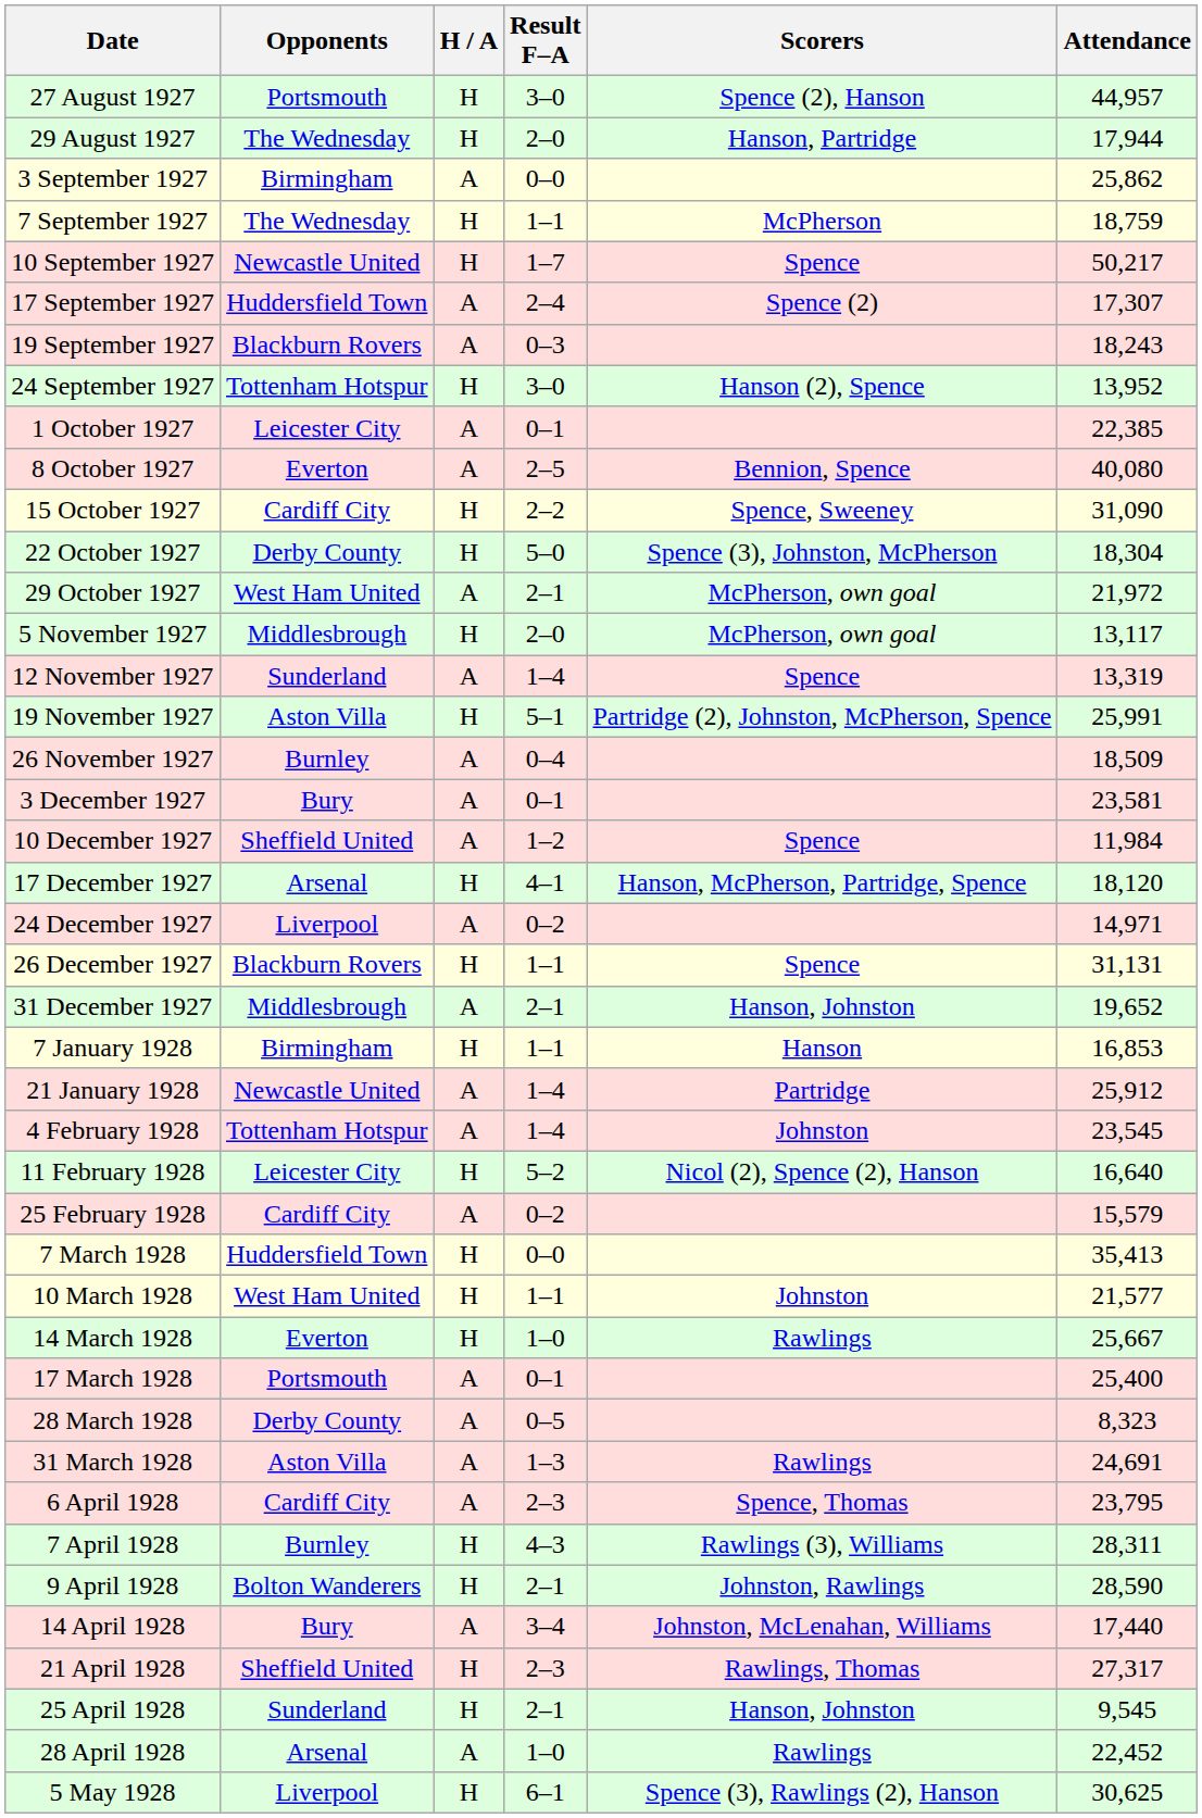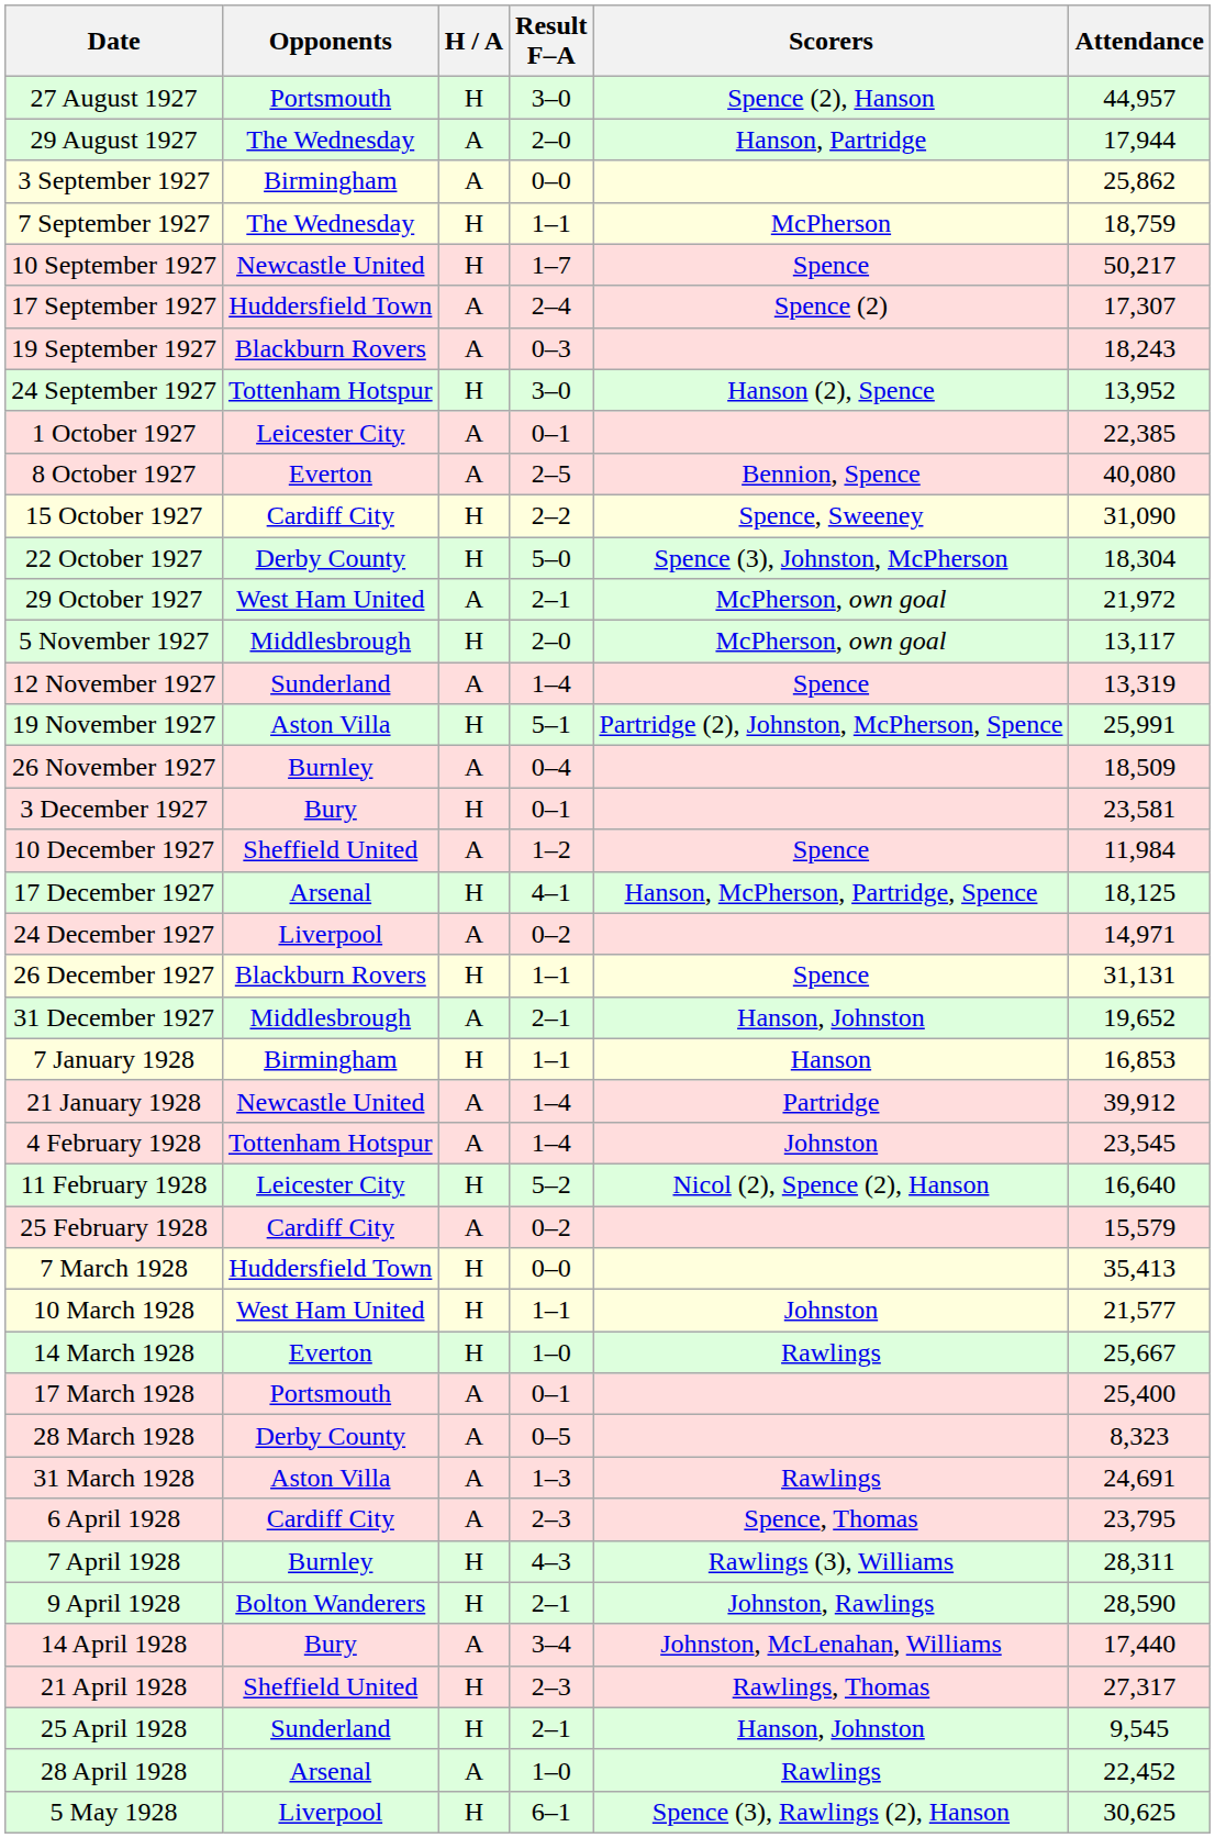 <table class="wikitable" style="text-align:center">
 <tr>
 <th>Date</th>
 <th>Opponents</th>
 <th>H / A</th>
 <th>Result<br>F–A</th>
 <th>Scorers</th>
 <th>Attendance</th>
 </tr>
 <tr bgcolor="#ddffdd">
 <td>27 August 1927</td>
 <td><a href='#'>Portsmouth</a></td>
 <td>H</td>
 <td>3–0</td>
 <td><a href='#'>Spence</a> (2), <a href='#'>Hanson</a></td>
 <td>44,957</td>
 </tr>
 <tr bgcolor="#ddffdd">
 <td>29 August 1927</td>
 <td><a href='#'>The Wednesday</a></td>
-<td>H</td>
+<td>A</td>
 <td>2–0</td>
 <td><a href='#'>Hanson</a>, <a href='#'>Partridge</a></td>
 <td>17,944</td>
 </tr>
 <tr bgcolor="#ffffdd">
 <td>3 September 1927</td>
 <td><a href='#'>Birmingham</a></td>
 <td>A</td>
 <td>0–0</td>
 <td></td>
 <td>25,862</td>
 </tr>
 <tr bgcolor="#ffffdd">
 <td>7 September 1927</td>
 <td><a href='#'>The Wednesday</a></td>
 <td>H</td>
 <td>1–1</td>
 <td><a href='#'>McPherson</a></td>
 <td>18,759</td>
 </tr>
 <tr bgcolor="#ffdddd">
 <td>10 September 1927</td>
 <td><a href='#'>Newcastle United</a></td>
 <td>H</td>
 <td>1–7</td>
 <td><a href='#'>Spence</a></td>
 <td>50,217</td>
 </tr>
 <tr bgcolor="#ffdddd">
 <td>17 September 1927</td>
 <td><a href='#'>Huddersfield Town</a></td>
 <td>A</td>
 <td>2–4</td>
 <td><a href='#'>Spence</a> (2)</td>
 <td>17,307</td>
 </tr>
 <tr bgcolor="#ffdddd">
 <td>19 September 1927</td>
 <td><a href='#'>Blackburn Rovers</a></td>
 <td>A</td>
 <td>0–3</td>
 <td></td>
 <td>18,243</td>
 </tr>
 <tr bgcolor="#ddffdd">
 <td>24 September 1927</td>
 <td><a href='#'>Tottenham Hotspur</a></td>
 <td>H</td>
 <td>3–0</td>
 <td><a href='#'>Hanson</a> (2), <a href='#'>Spence</a></td>
 <td>13,952</td>
 </tr>
 <tr bgcolor="#ffdddd">
 <td>1 October 1927</td>
 <td><a href='#'>Leicester City</a></td>
 <td>A</td>
 <td>0–1</td>
 <td></td>
 <td>22,385</td>
 </tr>
 <tr bgcolor="#ffdddd">
 <td>8 October 1927</td>
 <td><a href='#'>Everton</a></td>
 <td>A</td>
 <td>2–5</td>
 <td><a href='#'>Bennion</a>, <a href='#'>Spence</a></td>
 <td>40,080</td>
 </tr>
 <tr bgcolor="#ffffdd">
 <td>15 October 1927</td>
 <td><a href='#'>Cardiff City</a></td>
 <td>H</td>
 <td>2–2</td>
 <td><a href='#'>Spence</a>, <a href='#'>Sweeney</a></td>
 <td>31,090</td>
 </tr>
 <tr bgcolor="#ddffdd">
 <td>22 October 1927</td>
 <td><a href='#'>Derby County</a></td>
 <td>H</td>
 <td>5–0</td>
 <td><a href='#'>Spence</a> (3), <a href='#'>Johnston</a>, <a href='#'>McPherson</a></td>
 <td>18,304</td>
 </tr>
 <tr bgcolor="#ddffdd">
 <td>29 October 1927</td>
 <td><a href='#'>West Ham United</a></td>
 <td>A</td>
 <td>2–1</td>
 <td><a href='#'>McPherson</a>, <em>own goal</em></td>
 <td>21,972</td>
 </tr>
 <tr bgcolor="#ddffdd">
 <td>5 November 1927</td>
 <td><a href='#'>Middlesbrough</a></td>
 <td>H</td>
 <td>2–0</td>
 <td><a href='#'>McPherson</a>, <em>own goal</em></td>
 <td>13,117</td>
 </tr>
 <tr bgcolor="#ffdddd">
 <td>12 November 1927</td>
 <td><a href='#'>Sunderland</a></td>
 <td>A</td>
 <td>1–4</td>
 <td><a href='#'>Spence</a></td>
 <td>13,319</td>
 </tr>
 <tr bgcolor="#ddffdd">
 <td>19 November 1927</td>
 <td><a href='#'>Aston Villa</a></td>
 <td>H</td>
 <td>5–1</td>
 <td><a href='#'>Partridge</a> (2), <a href='#'>Johnston</a>, <a href='#'>McPherson</a>, <a href='#'>Spence</a></td>
 <td>25,991</td>
 </tr>
 <tr bgcolor="#ffdddd">
 <td>26 November 1927</td>
 <td><a href='#'>Burnley</a></td>
 <td>A</td>
 <td>0–4</td>
 <td></td>
 <td>18,509</td>
 </tr>
 <tr bgcolor="#ffdddd">
 <td>3 December 1927</td>
 <td><a href='#'>Bury</a></td>
-<td>A</td>
+<td>H</td>
 <td>0–1</td>
 <td></td>
 <td>23,581</td>
 </tr>
 <tr bgcolor="#ffdddd">
 <td>10 December 1927</td>
 <td><a href='#'>Sheffield United</a></td>
 <td>A</td>
 <td>1–2</td>
 <td><a href='#'>Spence</a></td>
 <td>11,984</td>
 </tr>
 <tr bgcolor="#ddffdd">
 <td>17 December 1927</td>
 <td><a href='#'>Arsenal</a></td>
 <td>H</td>
 <td>4–1</td>
 <td><a href='#'>Hanson</a>, <a href='#'>McPherson</a>, <a href='#'>Partridge</a>, <a href='#'>Spence</a></td>
-<td>18,120</td>
+<td>18,125</td>
 </tr>
 <tr bgcolor="#ffdddd">
 <td>24 December 1927</td>
 <td><a href='#'>Liverpool</a></td>
 <td>A</td>
 <td>0–2</td>
 <td></td>
 <td>14,971</td>
 </tr>
 <tr bgcolor="#ffffdd">
 <td>26 December 1927</td>
 <td><a href='#'>Blackburn Rovers</a></td>
 <td>H</td>
 <td>1–1</td>
 <td><a href='#'>Spence</a></td>
 <td>31,131</td>
 </tr>
 <tr bgcolor="#ddffdd">
 <td>31 December 1927</td>
 <td><a href='#'>Middlesbrough</a></td>
 <td>A</td>
 <td>2–1</td>
 <td><a href='#'>Hanson</a>, <a href='#'>Johnston</a></td>
 <td>19,652</td>
 </tr>
 <tr bgcolor="#ffffdd">
 <td>7 January 1928</td>
 <td><a href='#'>Birmingham</a></td>
 <td>H</td>
 <td>1–1</td>
 <td><a href='#'>Hanson</a></td>
 <td>16,853</td>
 </tr>
 <tr bgcolor="#ffdddd">
 <td>21 January 1928</td>
 <td><a href='#'>Newcastle United</a></td>
 <td>A</td>
 <td>1–4</td>
 <td><a href='#'>Partridge</a></td>
-<td>25,912</td>
+<td>39,912</td>
 </tr>
 <tr bgcolor="#ffdddd">
 <td>4 February 1928</td>
 <td><a href='#'>Tottenham Hotspur</a></td>
 <td>A</td>
 <td>1–4</td>
 <td><a href='#'>Johnston</a></td>
 <td>23,545</td>
 </tr>
 <tr bgcolor="#ddffdd">
 <td>11 February 1928</td>
 <td><a href='#'>Leicester City</a></td>
 <td>H</td>
 <td>5–2</td>
 <td><a href='#'>Nicol</a> (2), <a href='#'>Spence</a> (2), <a href='#'>Hanson</a></td>
 <td>16,640</td>
 </tr>
 <tr bgcolor="#ffdddd">
 <td>25 February 1928</td>
 <td><a href='#'>Cardiff City</a></td>
 <td>A</td>
 <td>0–2</td>
 <td></td>
 <td>15,579</td>
 </tr>
 <tr bgcolor="#ffffdd">
 <td>7 March 1928</td>
 <td><a href='#'>Huddersfield Town</a></td>
 <td>H</td>
 <td>0–0</td>
 <td></td>
 <td>35,413</td>
 </tr>
 <tr bgcolor="#ffffdd">
 <td>10 March 1928</td>
 <td><a href='#'>West Ham United</a></td>
 <td>H</td>
 <td>1–1</td>
 <td><a href='#'>Johnston</a></td>
 <td>21,577</td>
 </tr>
 <tr bgcolor="#ddffdd">
 <td>14 March 1928</td>
 <td><a href='#'>Everton</a></td>
 <td>H</td>
 <td>1–0</td>
 <td><a href='#'>Rawlings</a></td>
 <td>25,667</td>
 </tr>
 <tr bgcolor="#ffdddd">
 <td>17 March 1928</td>
 <td><a href='#'>Portsmouth</a></td>
 <td>A</td>
 <td>0–1</td>
 <td></td>
 <td>25,400</td>
 </tr>
 <tr bgcolor="#ffdddd">
 <td>28 March 1928</td>
 <td><a href='#'>Derby County</a></td>
 <td>A</td>
 <td>0–5</td>
 <td></td>
 <td>8,323</td>
 </tr>
 <tr bgcolor="#ffdddd">
 <td>31 March 1928</td>
 <td><a href='#'>Aston Villa</a></td>
 <td>A</td>
 <td>1–3</td>
 <td><a href='#'>Rawlings</a></td>
 <td>24,691</td>
 </tr>
 <tr bgcolor="#ffdddd">
 <td>6 April 1928</td>
 <td><a href='#'>Cardiff City</a></td>
 <td>A</td>
 <td>2–3</td>
 <td><a href='#'>Spence</a>, <a href='#'>Thomas</a></td>
 <td>23,795</td>
 </tr>
 <tr bgcolor="#ddffdd">
 <td>7 April 1928</td>
 <td><a href='#'>Burnley</a></td>
 <td>H</td>
 <td>4–3</td>
 <td><a href='#'>Rawlings</a> (3), <a href='#'>Williams</a></td>
 <td>28,311</td>
 </tr>
 <tr bgcolor="#ddffdd">
 <td>9 April 1928</td>
 <td><a href='#'>Bolton Wanderers</a></td>
 <td>H</td>
 <td>2–1</td>
 <td><a href='#'>Johnston</a>, <a href='#'>Rawlings</a></td>
 <td>28,590</td>
 </tr>
 <tr bgcolor="#ffdddd">
 <td>14 April 1928</td>
 <td><a href='#'>Bury</a></td>
 <td>A</td>
 <td>3–4</td>
 <td><a href='#'>Johnston</a>, <a href='#'>McLenahan</a>, <a href='#'>Williams</a></td>
 <td>17,440</td>
 </tr>
 <tr bgcolor="#ffdddd">
 <td>21 April 1928</td>
 <td><a href='#'>Sheffield United</a></td>
 <td>H</td>
 <td>2–3</td>
 <td><a href='#'>Rawlings</a>, <a href='#'>Thomas</a></td>
 <td>27,317</td>
 </tr>
 <tr bgcolor="#ddffdd">
 <td>25 April 1928</td>
 <td><a href='#'>Sunderland</a></td>
 <td>H</td>
 <td>2–1</td>
 <td><a href='#'>Hanson</a>, <a href='#'>Johnston</a></td>
 <td>9,545</td>
 </tr>
 <tr bgcolor="#ddffdd">
 <td>28 April 1928</td>
 <td><a href='#'>Arsenal</a></td>
 <td>A</td>
 <td>1–0</td>
 <td><a href='#'>Rawlings</a></td>
 <td>22,452</td>
 </tr>
 <tr bgcolor="#ddffdd">
 <td>5 May 1928</td>
 <td><a href='#'>Liverpool</a></td>
 <td>H</td>
 <td>6–1</td>
 <td><a href='#'>Spence</a> (3), <a href='#'>Rawlings</a> (2), <a href='#'>Hanson</a></td>
 <td>30,625</td>
 </tr>
 </table>
